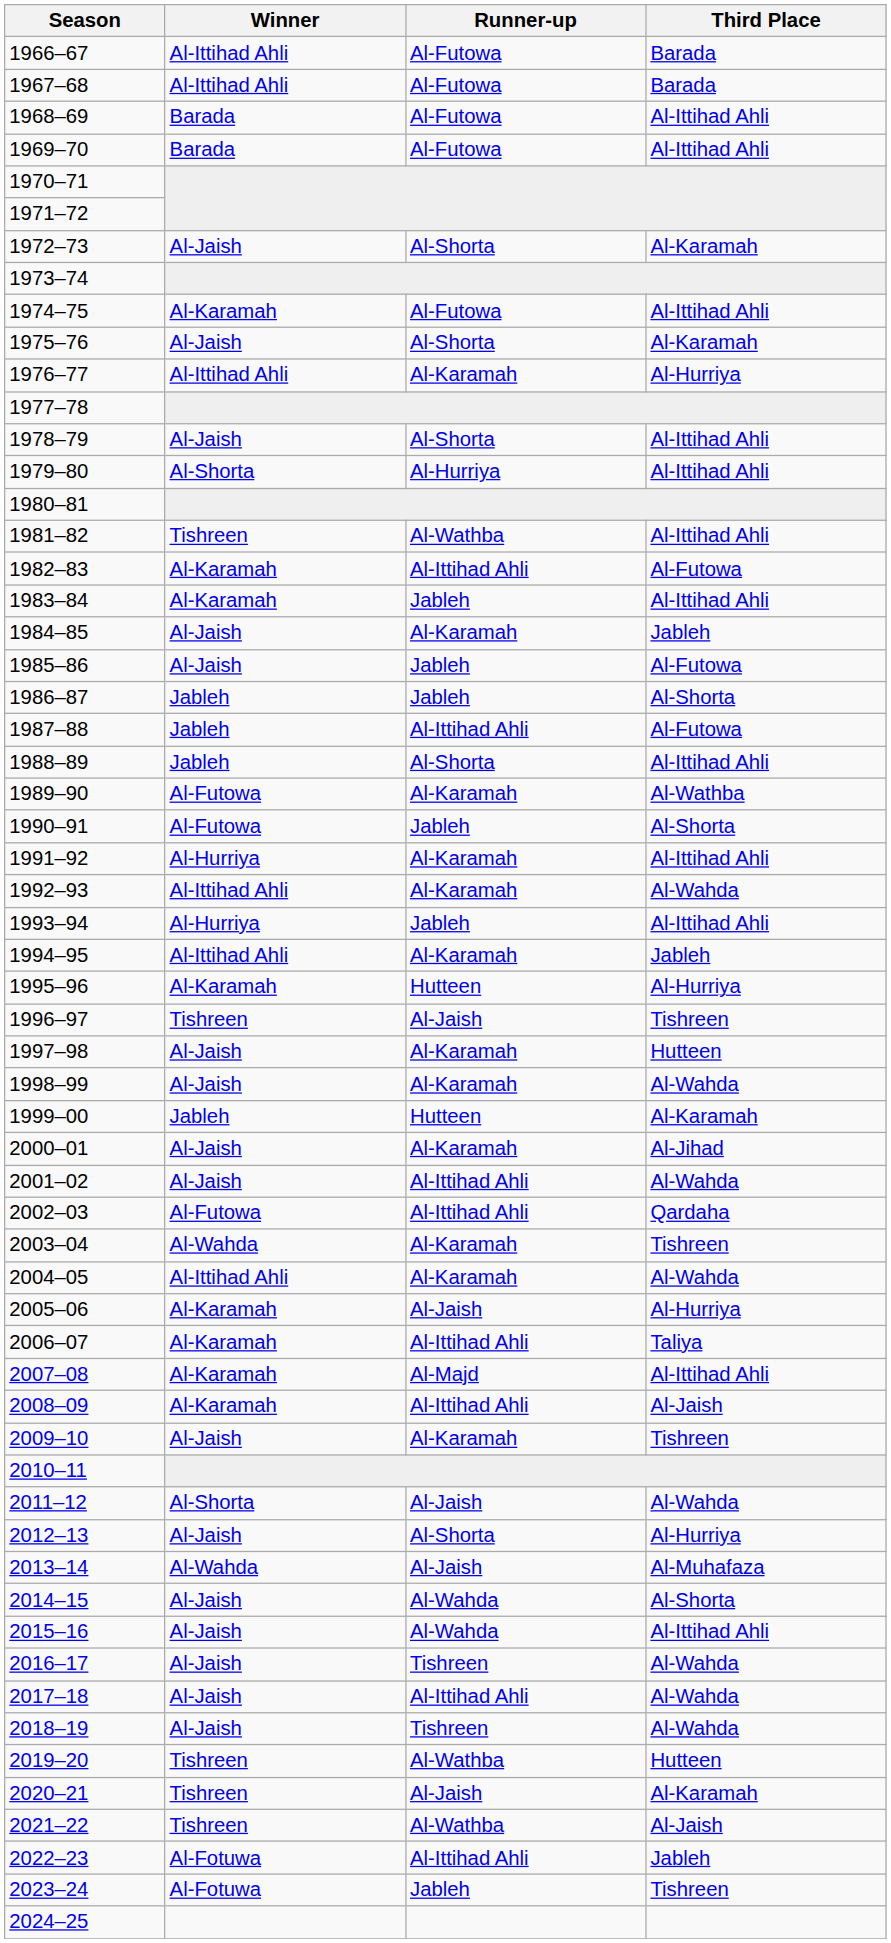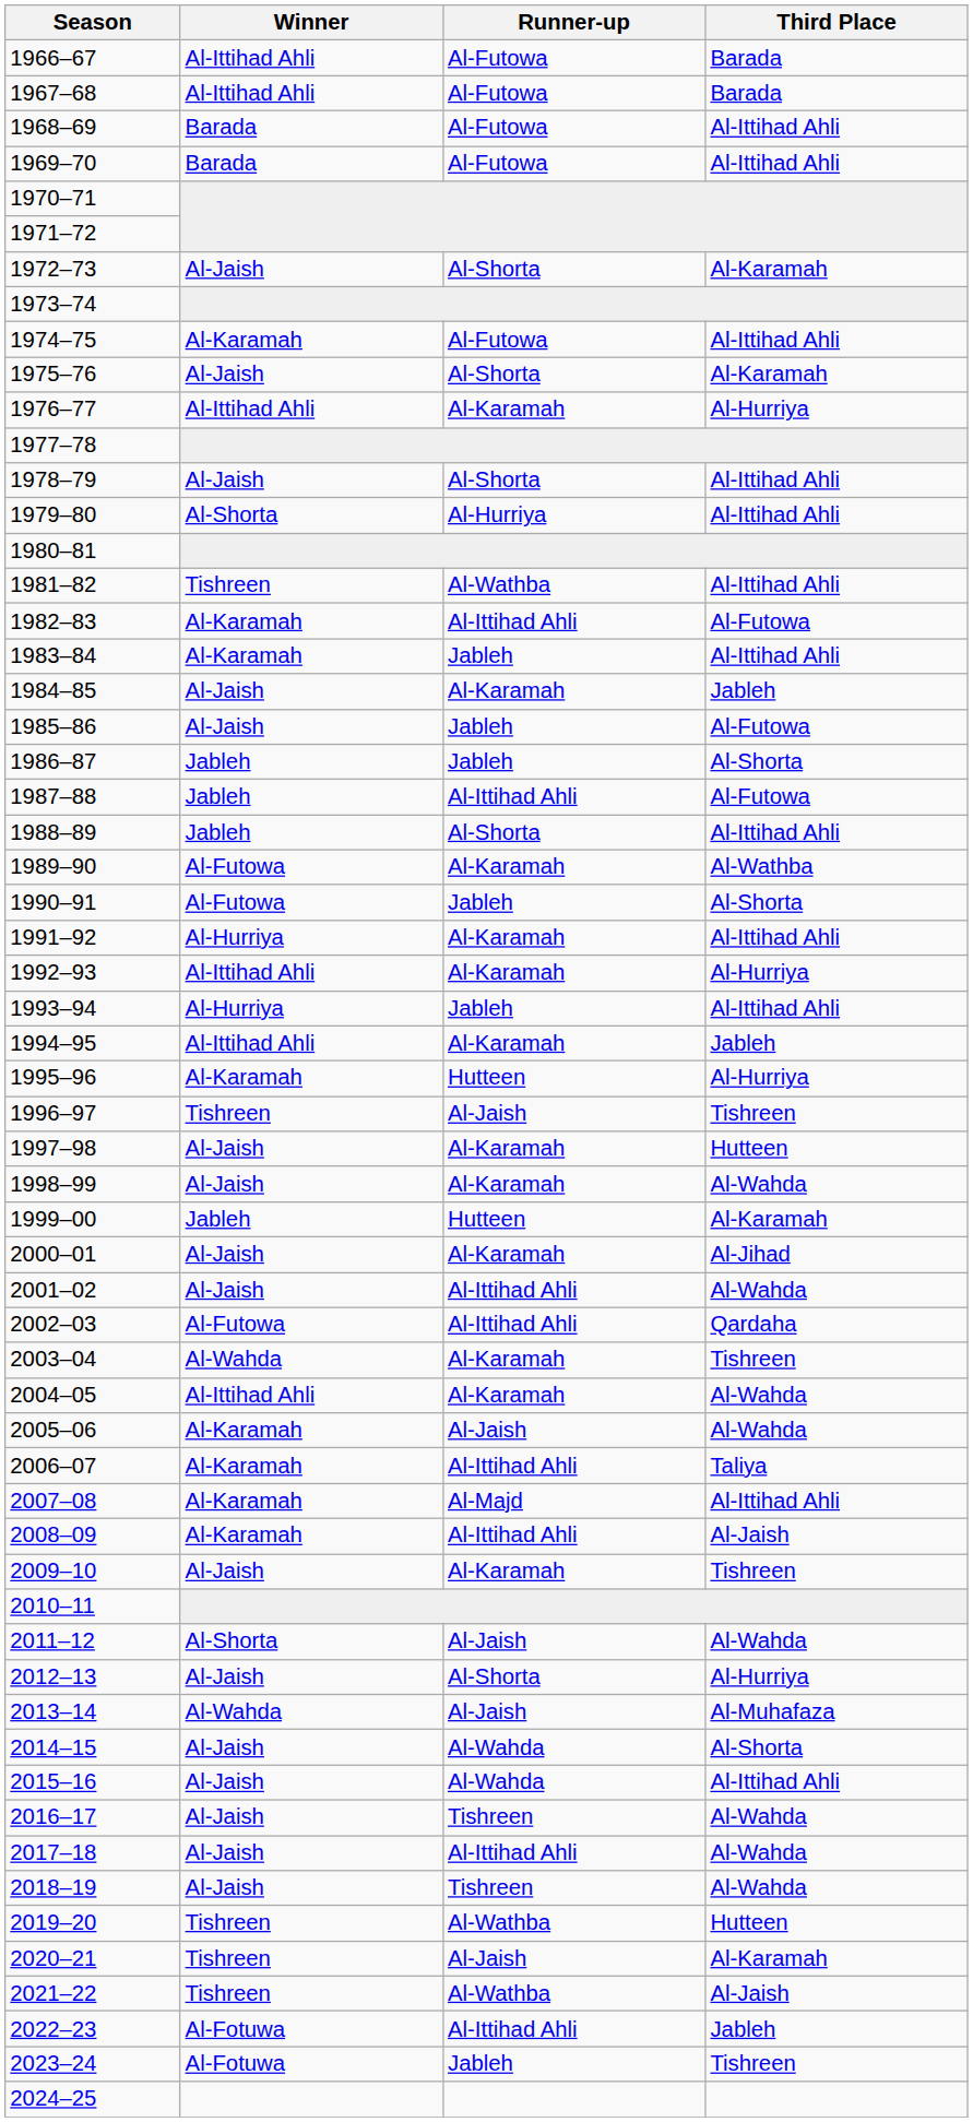 <table class="wikitable sortable" style="width:55%;">
 <tr>
 <th style="width:10%;">Season</th>
 <th style="width:15%;">Winner</th>
 <th style="width:15%;">Runner-up</th>
 <th style="width:15%;">Third Place</th>
 </tr>
 <tr>
 <td>1966–67</td>
 <td><a href='#'>Al-Ittihad Ahli</a></td>
 <td><a href='#'>Al-Futowa</a></td>
 <td><a href='#'>Barada</a></td>
 </tr>
 <tr>
 <td>1967–68</td>
 <td><a href='#'>Al-Ittihad Ahli</a></td>
 <td><a href='#'>Al-Futowa</a></td>
 <td><a href='#'>Barada</a></td>
 </tr>
 <tr>
 <td>1968–69</td>
 <td><a href='#'>Barada</a></td>
 <td><a href='#'>Al-Futowa</a></td>
 <td><a href='#'>Al-Ittihad Ahli</a></td>
 </tr>
 <tr>
 <td>1969–70</td>
 <td><a href='#'>Barada</a></td>
 <td><a href='#'>Al-Futowa</a></td>
 <td><a href='#'>Al-Ittihad Ahli</a></td>
 </tr>
 <tr>
 <td>1970–71</td>
 <td colspan="3" rowspan="2" style="background:#efefef"></td>
 </tr>
 <tr>
 <td>1971–72</td>
 </tr>
 <tr>
 <td>1972–73</td>
 <td><a href='#'>Al-Jaish</a></td>
 <td><a href='#'>Al-Shorta</a></td>
 <td><a href='#'>Al-Karamah</a></td>
 </tr>
 <tr>
 <td>1973–74</td>
 <td colspan=3 style=background:#efefef></td>
 </tr>
 <tr>
 <td>1974–75</td>
 <td><a href='#'>Al-Karamah</a></td>
 <td><a href='#'>Al-Futowa</a></td>
 <td><a href='#'>Al-Ittihad Ahli</a></td>
 </tr>
 <tr>
 <td>1975–76</td>
 <td><a href='#'>Al-Jaish</a></td>
 <td><a href='#'>Al-Shorta</a></td>
 <td><a href='#'>Al-Karamah</a></td>
 </tr>
 <tr>
 <td>1976–77</td>
 <td><a href='#'>Al-Ittihad Ahli</a></td>
 <td><a href='#'>Al-Karamah</a></td>
 <td><a href='#'>Al-Hurriya</a></td>
 </tr>
 <tr>
 <td>1977–78</td>
 <td colspan=3 style=background:#efefef></td>
 </tr>
 <tr>
 <td>1978–79</td>
 <td><a href='#'>Al-Jaish</a></td>
 <td><a href='#'>Al-Shorta</a></td>
 <td><a href='#'>Al-Ittihad Ahli</a></td>
 </tr>
 <tr>
 <td>1979–80</td>
 <td><a href='#'>Al-Shorta</a></td>
 <td><a href='#'>Al-Hurriya</a></td>
 <td><a href='#'>Al-Ittihad Ahli</a></td>
 </tr>
 <tr>
 <td>1980–81</td>
 <td colspan=3 style=background:#efefef></td>
 </tr>
 <tr>
 <td>1981–82</td>
 <td><a href='#'>Tishreen</a></td>
 <td><a href='#'>Al-Wathba</a></td>
 <td><a href='#'>Al-Ittihad Ahli</a></td>
 </tr>
 <tr>
 <td>1982–83</td>
 <td><a href='#'>Al-Karamah</a></td>
 <td><a href='#'>Al-Ittihad Ahli</a></td>
 <td><a href='#'>Al-Futowa</a></td>
 </tr>
 <tr>
 <td>1983–84</td>
 <td><a href='#'>Al-Karamah</a></td>
 <td><a href='#'>Jableh</a></td>
 <td><a href='#'>Al-Ittihad Ahli</a></td>
 </tr>
 <tr>
 <td>1984–85</td>
 <td><a href='#'>Al-Jaish</a></td>
 <td><a href='#'>Al-Karamah</a></td>
 <td><a href='#'>Jableh</a></td>
 </tr>
 <tr>
 <td>1985–86</td>
 <td><a href='#'>Al-Jaish</a></td>
 <td><a href='#'>Jableh</a></td>
 <td><a href='#'>Al-Futowa</a></td>
 </tr>
 <tr>
 <td>1986–87</td>
 <td><a href='#'>Jableh</a></td>
 <td><a href='#'>Jableh</a></td>
 <td><a href='#'>Al-Shorta</a></td>
 </tr>
 <tr>
 <td>1987–88</td>
 <td><a href='#'>Jableh</a></td>
 <td><a href='#'>Al-Ittihad Ahli</a></td>
 <td><a href='#'>Al-Futowa</a></td>
 </tr>
 <tr>
 <td>1988–89</td>
 <td><a href='#'>Jableh</a></td>
 <td><a href='#'>Al-Shorta</a></td>
 <td><a href='#'>Al-Ittihad Ahli</a></td>
 </tr>
 <tr>
 <td>1989–90</td>
 <td><a href='#'>Al-Futowa</a></td>
 <td><a href='#'>Al-Karamah</a></td>
 <td><a href='#'>Al-Wathba</a></td>
 </tr>
 <tr>
 <td>1990–91</td>
 <td><a href='#'>Al-Futowa</a></td>
 <td><a href='#'>Jableh</a></td>
 <td><a href='#'>Al-Shorta</a></td>
 </tr>
 <tr>
 <td>1991–92</td>
 <td><a href='#'>Al-Hurriya</a></td>
 <td><a href='#'>Al-Karamah</a></td>
 <td><a href='#'>Al-Ittihad Ahli</a></td>
 </tr>
 <tr>
 <td>1992–93</td>
 <td><a href='#'>Al-Ittihad Ahli</a></td>
 <td><a href='#'>Al-Karamah</a></td>
-<td><a href='#'>Al-Wahda</a></td>
+<td><a href='#'>Al-Hurriya</a></td>
 </tr>
 <tr>
 <td>1993–94</td>
 <td><a href='#'>Al-Hurriya</a></td>
 <td><a href='#'>Jableh</a></td>
 <td><a href='#'>Al-Ittihad Ahli</a></td>
 </tr>
 <tr>
 <td>1994–95</td>
 <td><a href='#'>Al-Ittihad Ahli</a></td>
 <td><a href='#'>Al-Karamah</a></td>
 <td><a href='#'>Jableh</a></td>
 </tr>
 <tr>
 <td>1995–96</td>
 <td><a href='#'>Al-Karamah</a></td>
 <td><a href='#'>Hutteen</a></td>
 <td><a href='#'>Al-Hurriya</a></td>
 </tr>
 <tr>
 <td>1996–97</td>
 <td><a href='#'>Tishreen</a></td>
 <td><a href='#'>Al-Jaish</a></td>
 <td><a href='#'>Tishreen</a></td>
 </tr>
 <tr>
 <td>1997–98</td>
 <td><a href='#'>Al-Jaish</a></td>
 <td><a href='#'>Al-Karamah</a></td>
 <td><a href='#'>Hutteen</a></td>
 </tr>
 <tr>
 <td>1998–99</td>
 <td><a href='#'>Al-Jaish</a></td>
 <td><a href='#'>Al-Karamah</a></td>
 <td><a href='#'>Al-Wahda</a></td>
 </tr>
 <tr>
 <td>1999–00</td>
 <td><a href='#'>Jableh</a></td>
 <td><a href='#'>Hutteen</a></td>
 <td><a href='#'>Al-Karamah</a></td>
 </tr>
 <tr>
 <td>2000–01</td>
 <td><a href='#'>Al-Jaish</a></td>
 <td><a href='#'>Al-Karamah</a></td>
 <td><a href='#'>Al-Jihad</a></td>
 </tr>
 <tr>
 <td>2001–02</td>
 <td><a href='#'>Al-Jaish</a></td>
 <td><a href='#'>Al-Ittihad Ahli</a></td>
 <td><a href='#'>Al-Wahda</a></td>
 </tr>
 <tr>
 <td>2002–03</td>
 <td><a href='#'>Al-Futowa</a></td>
 <td><a href='#'>Al-Ittihad Ahli</a></td>
 <td><a href='#'>Qardaha</a></td>
 </tr>
 <tr>
 <td>2003–04</td>
 <td><a href='#'>Al-Wahda</a></td>
 <td><a href='#'>Al-Karamah</a></td>
 <td><a href='#'>Tishreen</a></td>
 </tr>
 <tr>
 <td>2004–05</td>
 <td><a href='#'>Al-Ittihad Ahli</a></td>
 <td><a href='#'>Al-Karamah</a></td>
 <td><a href='#'>Al-Wahda</a></td>
 </tr>
 <tr>
 <td>2005–06</td>
 <td><a href='#'>Al-Karamah</a></td>
 <td><a href='#'>Al-Jaish</a></td>
-<td><a href='#'>Al-Hurriya</a></td>
+<td><a href='#'>Al-Wahda</a></td>
 </tr>
 <tr>
 <td>2006–07</td>
 <td><a href='#'>Al-Karamah</a></td>
 <td><a href='#'>Al-Ittihad Ahli</a></td>
 <td><a href='#'>Taliya</a></td>
 </tr>
 <tr>
 <td><a href='#'>2007–08</a></td>
 <td><a href='#'>Al-Karamah</a></td>
 <td><a href='#'>Al-Majd</a></td>
 <td><a href='#'>Al-Ittihad Ahli</a></td>
 </tr>
 <tr>
 <td><a href='#'>2008–09</a></td>
 <td><a href='#'>Al-Karamah</a></td>
 <td><a href='#'>Al-Ittihad Ahli</a></td>
 <td><a href='#'>Al-Jaish</a></td>
 </tr>
 <tr>
 <td><a href='#'>2009–10</a></td>
 <td><a href='#'>Al-Jaish</a></td>
 <td><a href='#'>Al-Karamah</a></td>
 <td><a href='#'>Tishreen</a></td>
 </tr>
 <tr>
 <td><a href='#'>2010–11</a></td>
 <td colspan=3 style=background:#efefef></td>
 </tr>
 <tr>
 <td><a href='#'>2011–12</a></td>
 <td><a href='#'>Al-Shorta</a></td>
 <td><a href='#'>Al-Jaish</a></td>
 <td><a href='#'>Al-Wahda</a></td>
 </tr>
 <tr>
 <td><a href='#'>2012–13</a></td>
 <td><a href='#'>Al-Jaish</a></td>
 <td><a href='#'>Al-Shorta</a></td>
 <td><a href='#'>Al-Hurriya</a></td>
 </tr>
 <tr>
 <td><a href='#'>2013–14</a></td>
 <td><a href='#'>Al-Wahda</a></td>
 <td><a href='#'>Al-Jaish</a></td>
 <td><a href='#'>Al-Muhafaza</a></td>
 </tr>
 <tr>
 <td><a href='#'>2014–15</a></td>
 <td><a href='#'>Al-Jaish</a></td>
 <td><a href='#'>Al-Wahda</a></td>
 <td><a href='#'>Al-Shorta</a></td>
 </tr>
 <tr>
 <td><a href='#'>2015–16</a></td>
 <td><a href='#'>Al-Jaish</a></td>
 <td><a href='#'>Al-Wahda</a></td>
 <td><a href='#'>Al-Ittihad Ahli</a></td>
 </tr>
 <tr>
 <td><a href='#'>2016–17</a></td>
 <td><a href='#'>Al-Jaish</a></td>
 <td><a href='#'>Tishreen</a></td>
 <td><a href='#'>Al-Wahda</a></td>
 </tr>
 <tr>
 <td><a href='#'>2017–18</a></td>
 <td><a href='#'>Al-Jaish</a></td>
 <td><a href='#'>Al-Ittihad Ahli</a></td>
 <td><a href='#'>Al-Wahda</a></td>
 </tr>
 <tr>
 <td><a href='#'>2018–19</a></td>
 <td><a href='#'>Al-Jaish</a></td>
 <td><a href='#'>Tishreen</a></td>
 <td><a href='#'>Al-Wahda</a></td>
 </tr>
 <tr>
 <td><a href='#'>2019–20</a></td>
 <td><a href='#'>Tishreen</a></td>
 <td><a href='#'>Al-Wathba</a></td>
 <td><a href='#'>Hutteen</a></td>
 </tr>
 <tr>
 <td><a href='#'>2020–21</a></td>
 <td><a href='#'>Tishreen</a></td>
 <td><a href='#'>Al-Jaish</a></td>
 <td><a href='#'>Al-Karamah</a></td>
 </tr>
 <tr>
 <td><a href='#'>2021–22</a></td>
 <td><a href='#'>Tishreen</a></td>
 <td><a href='#'>Al-Wathba</a></td>
 <td><a href='#'>Al-Jaish</a></td>
 </tr>
 <tr>
 <td><a href='#'>2022–23</a></td>
 <td><a href='#'>Al-Fotuwa</a></td>
 <td><a href='#'>Al-Ittihad Ahli</a></td>
 <td><a href='#'>Jableh</a></td>
 </tr>
 <tr>
 <td><a href='#'>2023–24</a></td>
 <td><a href='#'>Al-Fotuwa</a></td>
 <td><a href='#'>Jableh</a></td>
 <td><a href='#'>Tishreen</a></td>
 </tr>
 <tr>
 <td><a href='#'>2024–25</a></td>
 <td></td>
 <td></td>
 <td></td>
 </tr>
 </table>
